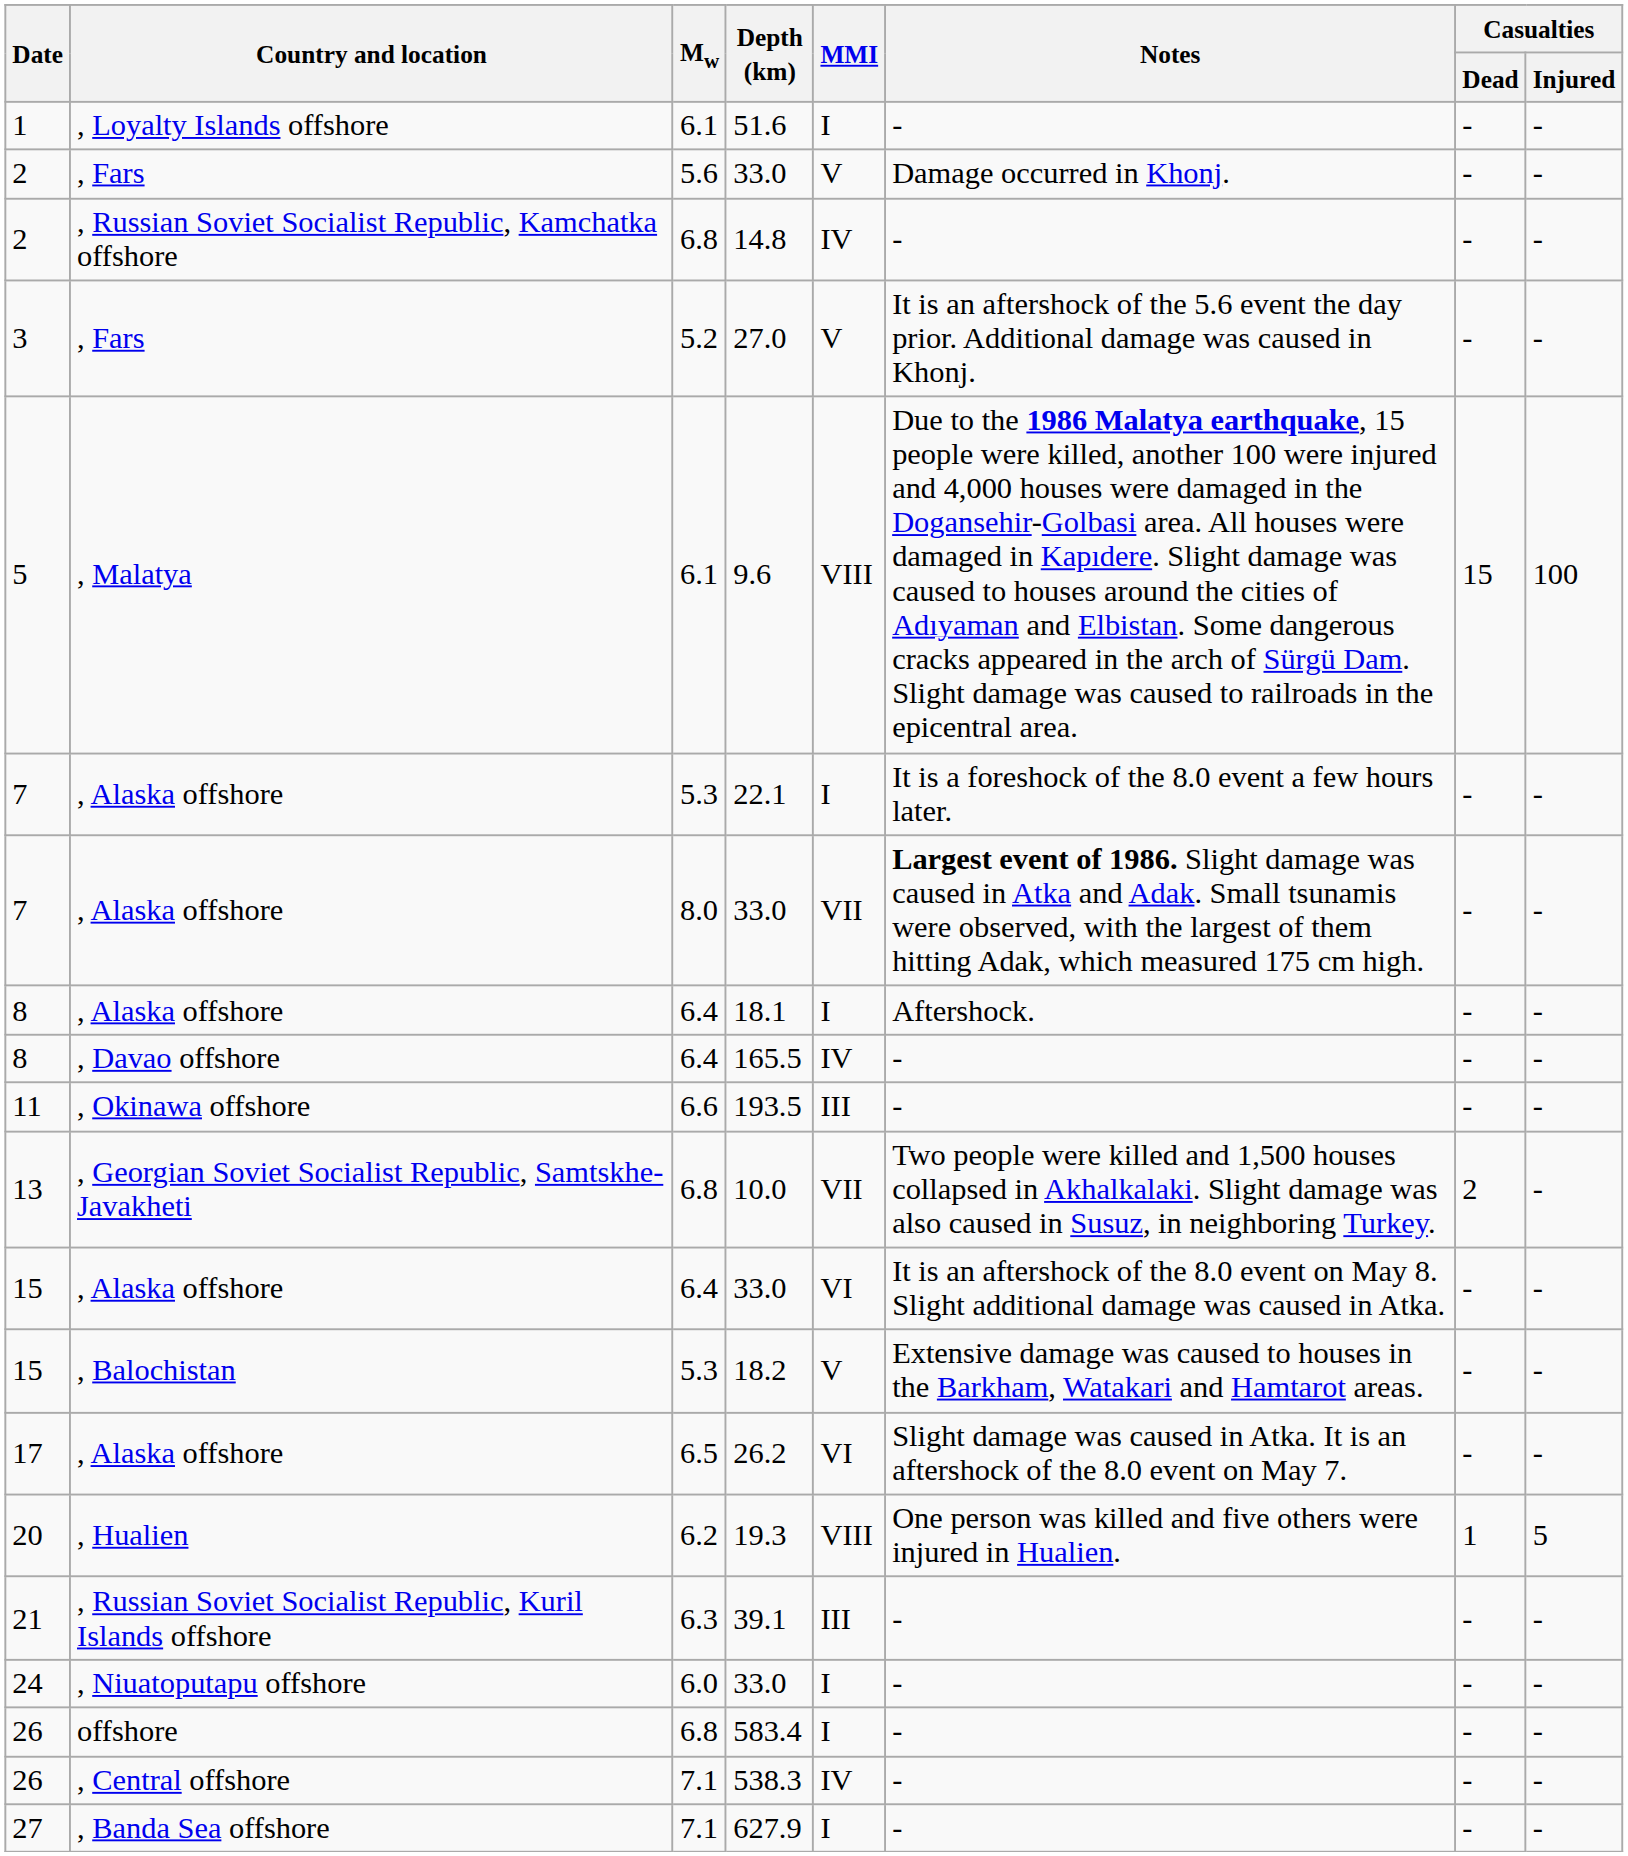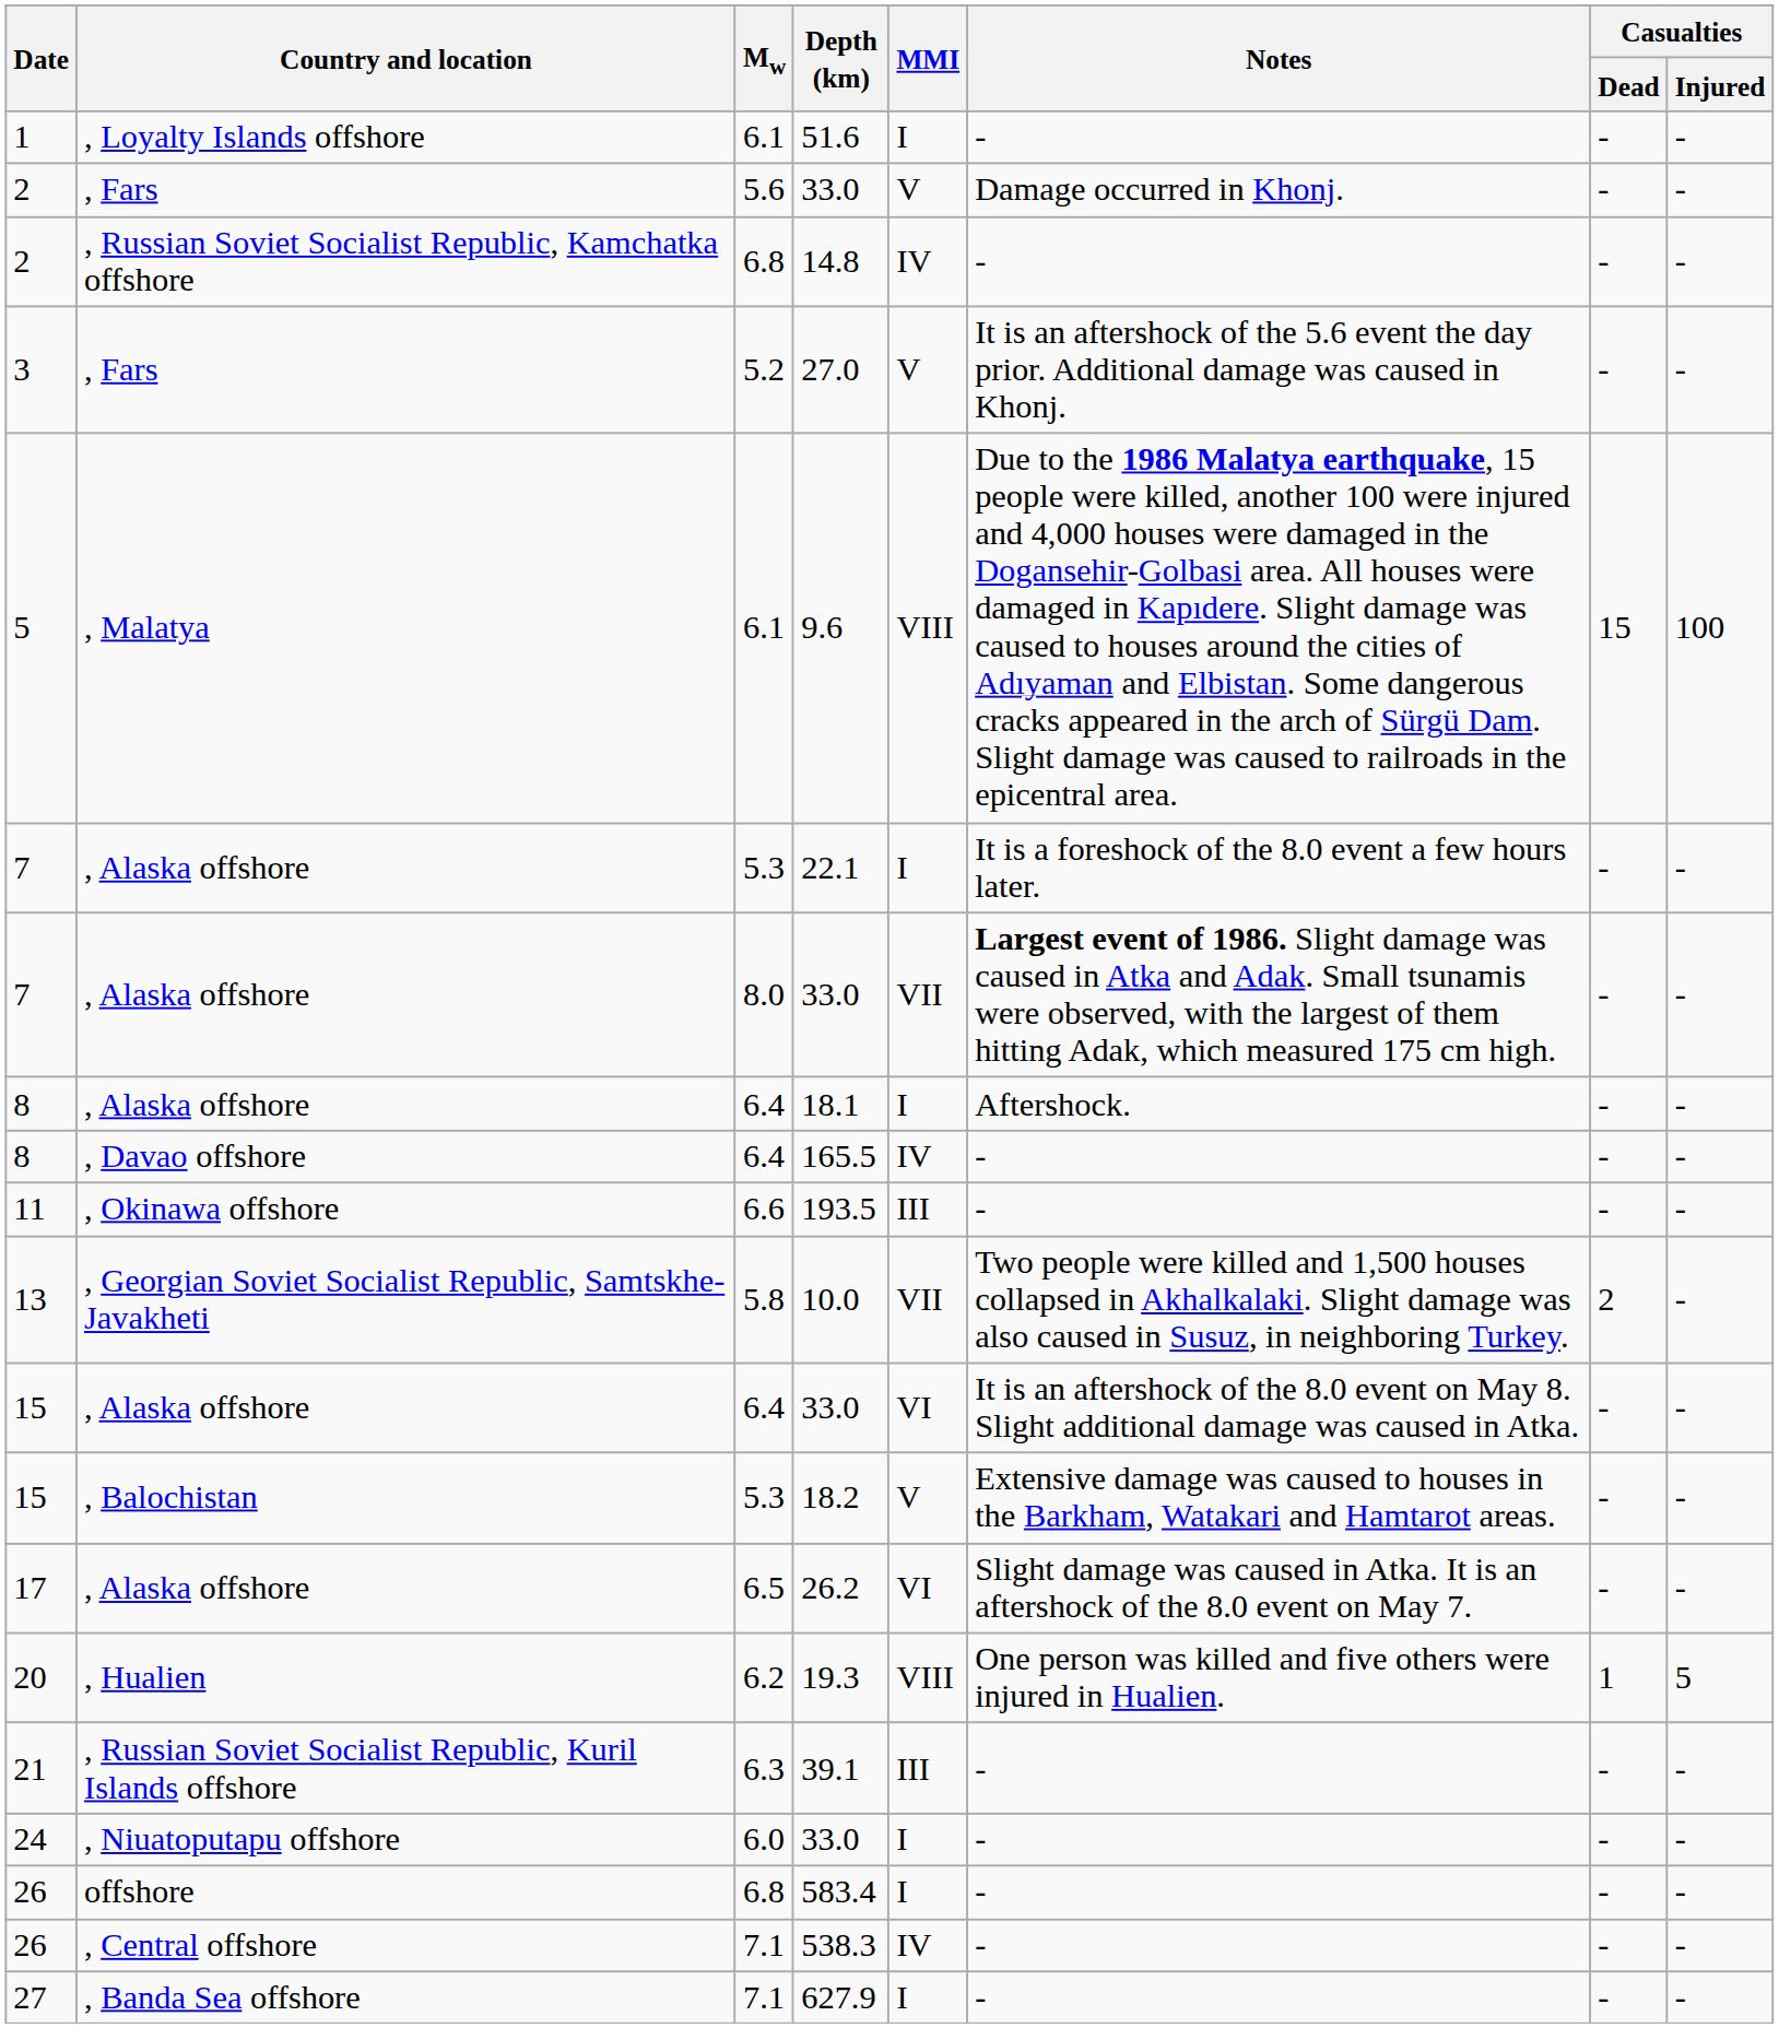 <table class="wikitable sortable" style="border:1px black; margin-left:1em;">
 <tr>
 <th rowspan="2"><small>Date</small></th>
 <th rowspan="2" style="width: 310px"><small>Country and location</small></th>
 <th rowspan="2"><small>M<sub>w</sub></small></th>
 <th rowspan="2"><small>Depth (km)</small></th>
 <th rowspan="2"><small><a href='#'>MMI</a></small></th>
 <th rowspan="2" class="unsortable"><small>Notes</small></th>
 <th colspan="2"><small>Casualties</small></th>
 </tr>
 <tr>
 <th><small>Dead</small></th>
 <th><small>Injured</small></th>
 </tr>
 <tr>
 <td>1</td>
 <td>, <a href='#'>Loyalty Islands</a> offshore</td>
 <td>6.1</td>
 <td>51.6</td>
 <td>I</td>
 <td>-</td>
 <td>-</td>
 <td>-</td>
 </tr>
 <tr>
 <td>2</td>
 <td>, <a href='#'>Fars</a></td>
 <td>5.6</td>
 <td>33.0</td>
 <td>V</td>
 <td>Damage occurred in <a href='#'>Khonj</a>.</td>
 <td>-</td>
 <td>-</td>
 </tr>
 <tr>
 <td>2</td>
 <td>, <a href='#'>Russian Soviet Socialist Republic</a>, <a href='#'>Kamchatka</a> offshore</td>
 <td>6.8</td>
 <td>14.8</td>
 <td>IV</td>
 <td>-</td>
 <td>-</td>
 <td>-</td>
 </tr>
 <tr>
 <td>3</td>
 <td>, <a href='#'>Fars</a></td>
 <td>5.2</td>
 <td>27.0</td>
 <td>V</td>
 <td>It is an aftershock of the 5.6 event the day prior. Additional damage was caused in Khonj.</td>
 <td>-</td>
 <td>-</td>
 </tr>
 <tr>
 <td>5</td>
 <td>, <a href='#'>Malatya</a></td>
 <td>6.1</td>
 <td>9.6</td>
 <td>VIII</td>
 <td>Due to the <strong><a href='#'>1986 Malatya earthquake</a></strong>, 15 people were killed, another 100 were injured and 4,000 houses were damaged in the <a href='#'>Dogansehir</a>-<a href='#'>Golbasi</a> area. All houses were damaged in <a href='#'>Kapıdere</a>. Slight damage was caused to houses around the cities of <a href='#'>Adıyaman</a> and <a href='#'>Elbistan</a>. Some dangerous cracks appeared in the arch of <a href='#'>Sürgü Dam</a>. Slight damage was caused to railroads in the epicentral area.</td>
 <td>15</td>
 <td>100</td>
 </tr>
 <tr>
 <td>7</td>
 <td>, <a href='#'>Alaska</a> offshore</td>
 <td>5.3</td>
 <td>22.1</td>
 <td>I</td>
 <td>It is a foreshock of the 8.0 event a few hours later.</td>
 <td>-</td>
 <td>-</td>
 </tr>
 <tr>
 <td>7</td>
 <td>, <a href='#'>Alaska</a> offshore</td>
 <td>8.0</td>
 <td>33.0</td>
 <td>VII</td>
 <td><strong>Largest event of 1986.</strong> Slight damage was caused in <a href='#'>Atka</a> and <a href='#'>Adak</a>. Small tsunamis were observed, with the largest of them hitting Adak, which measured 175 cm high.</td>
 <td>-</td>
 <td>-</td>
 </tr>
 <tr>
 <td>8</td>
 <td>, <a href='#'>Alaska</a> offshore</td>
 <td>6.4</td>
 <td>18.1</td>
 <td>I</td>
 <td>Aftershock.</td>
 <td>-</td>
 <td>-</td>
 </tr>
 <tr>
 <td>8</td>
 <td>, <a href='#'>Davao</a> offshore</td>
 <td>6.4</td>
 <td>165.5</td>
 <td>IV</td>
 <td>-</td>
 <td>-</td>
 <td>-</td>
 </tr>
 <tr>
 <td>11</td>
 <td>, <a href='#'>Okinawa</a> offshore</td>
 <td>6.6</td>
 <td>193.5</td>
 <td>III</td>
 <td>-</td>
 <td>-</td>
 <td>-</td>
 </tr>
 <tr>
 <td>13</td>
 <td>, <a href='#'>Georgian Soviet Socialist Republic</a>, <a href='#'>Samtskhe-Javakheti</a></td>
-<td>6.8</td>
+<td>5.8</td>
 <td>10.0</td>
 <td>VII</td>
 <td>Two people were killed and 1,500 houses collapsed in <a href='#'>Akhalkalaki</a>. Slight damage was also caused in <a href='#'>Susuz</a>, in neighboring <a href='#'>Turkey</a>.</td>
 <td>2</td>
 <td>-</td>
 </tr>
 <tr>
 <td>15</td>
 <td>, <a href='#'>Alaska</a> offshore</td>
 <td>6.4</td>
 <td>33.0</td>
 <td>VI</td>
 <td>It is an aftershock of the 8.0 event on May 8. Slight additional damage was caused in Atka.</td>
 <td>-</td>
 <td>-</td>
 </tr>
 <tr>
 <td>15</td>
 <td>, <a href='#'>Balochistan</a></td>
 <td>5.3</td>
 <td>18.2</td>
 <td>V</td>
 <td>Extensive damage was caused to houses in the <a href='#'>Barkham</a>, <a href='#'>Watakari</a> and <a href='#'>Hamtarot</a> areas.</td>
 <td>-</td>
 <td>-</td>
 </tr>
 <tr>
 <td>17</td>
 <td>, <a href='#'>Alaska</a> offshore</td>
 <td>6.5</td>
 <td>26.2</td>
 <td>VI</td>
 <td>Slight damage was caused in Atka. It is an aftershock of the 8.0 event on May 7.</td>
 <td>-</td>
 <td>-</td>
 </tr>
 <tr>
 <td>20</td>
 <td>, <a href='#'>Hualien</a></td>
 <td>6.2</td>
 <td>19.3</td>
 <td>VIII</td>
 <td>One person was killed and five others were injured in <a href='#'>Hualien</a>.</td>
 <td>1</td>
 <td>5</td>
 </tr>
 <tr>
 <td>21</td>
 <td>, <a href='#'>Russian Soviet Socialist Republic</a>, <a href='#'>Kuril Islands</a> offshore</td>
 <td>6.3</td>
 <td>39.1</td>
 <td>III</td>
 <td>-</td>
 <td>-</td>
 <td>-</td>
 </tr>
 <tr>
 <td>24</td>
 <td>, <a href='#'>Niuatoputapu</a> offshore</td>
 <td>6.0</td>
 <td>33.0</td>
 <td>I</td>
 <td>-</td>
 <td>-</td>
 <td>-</td>
 </tr>
 <tr>
 <td>26</td>
 <td> offshore</td>
 <td>6.8</td>
 <td>583.4</td>
 <td>I</td>
 <td>-</td>
 <td>-</td>
 <td>-</td>
 </tr>
 <tr>
 <td>26</td>
 <td>, <a href='#'>Central</a> offshore</td>
 <td>7.1</td>
 <td>538.3</td>
 <td>IV</td>
 <td>-</td>
 <td>-</td>
 <td>-</td>
 </tr>
 <tr>
 <td>27</td>
 <td>, <a href='#'>Banda Sea</a> offshore</td>
 <td>7.1</td>
 <td>627.9</td>
 <td>I</td>
 <td>-</td>
 <td>-</td>
 <td>-</td>
 </tr>
 <tr>
 </tr>
 </table>
